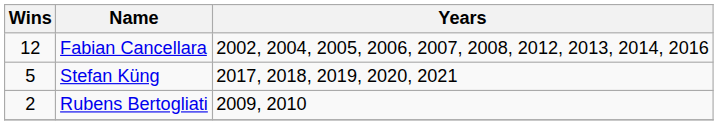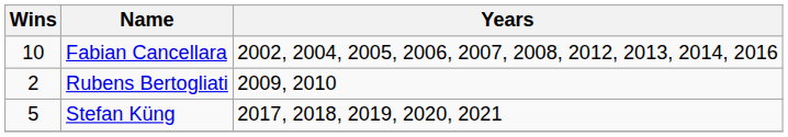 <table class="wikitable">
 <tr>
 <th>Wins</th>
 <th>Name</th>
 <th>Years</th>
 </tr>
 <tr>
-<td align=center>12</td>
+<td align=center>10</td>
 <td><a href='#'>Fabian Cancellara</a></td>
 <td align=left>2002, 2004, 2005, 2006, 2007, 2008, 2012, 2013, 2014, 2016</td>
+</tr>
+<tr>
+<td align=center>2</td>
+<td><a href='#'>Rubens Bertogliati</a></td>
+<td align=left>2009, 2010</td>
 </tr>
 <tr>
 <td align=center>5</td>
 <td><a href='#'>Stefan Küng</a></td>
 <td align=left>2017, 2018, 2019, 2020, 2021</td>
 </tr>
 <tr>
-<td align=center>2</td>
-<td><a href='#'>Rubens Bertogliati</a></td>
-<td align=left>2009, 2010</td>
-</tr>
-<tr>
 </tr>
 </table>
